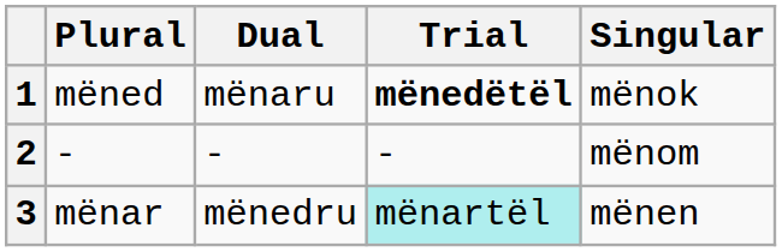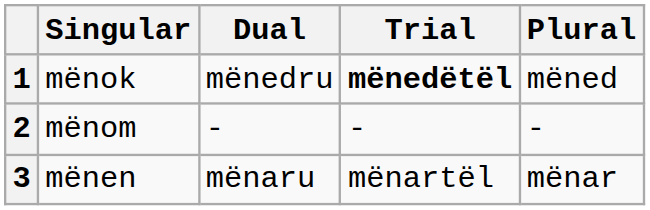 <table class="wikitable">
 <tr>
 <th></th>
-<th>Plural</th>
+<th>Singular</th>
 <th>Dual</th>
 <th>Trial</th>
-<th>Singular</th>
+<th>Plural</th>
 </tr>
 <tr>
 <th>1</th>
+<td>mënok</td>
+<td>mënedru</td>
+<td><strong>mënedëtël</strong></td>
 <td>mëned</td>
-<td>mënaru</td>
-<td><strong>mënedëtël</strong></td>
-<td>mënok</td>
 </tr>
 <tr>
 <th>2</th>
+<td>mënom</td>
 <td>-</td>
 <td>-</td>
 <td>-</td>
-<td>mënom</td>
 </tr>
 <tr>
 <th>3</th>
+<td>mënen</td>
+<td>mënaru</td>
+<td>mënartël</td>
 <td>mënar</td>
-<td>mënedru</td>
-<td style="background: paleturquoise;">mënartël</td>
-<td>mënen</td>
 </tr>
 </table>
